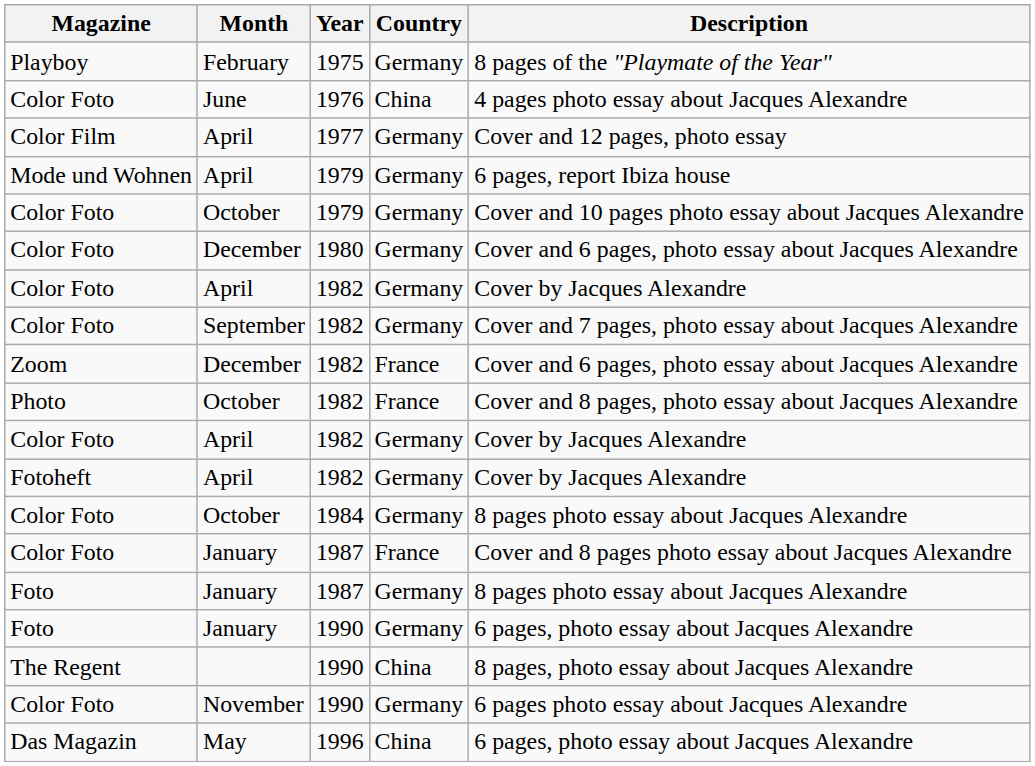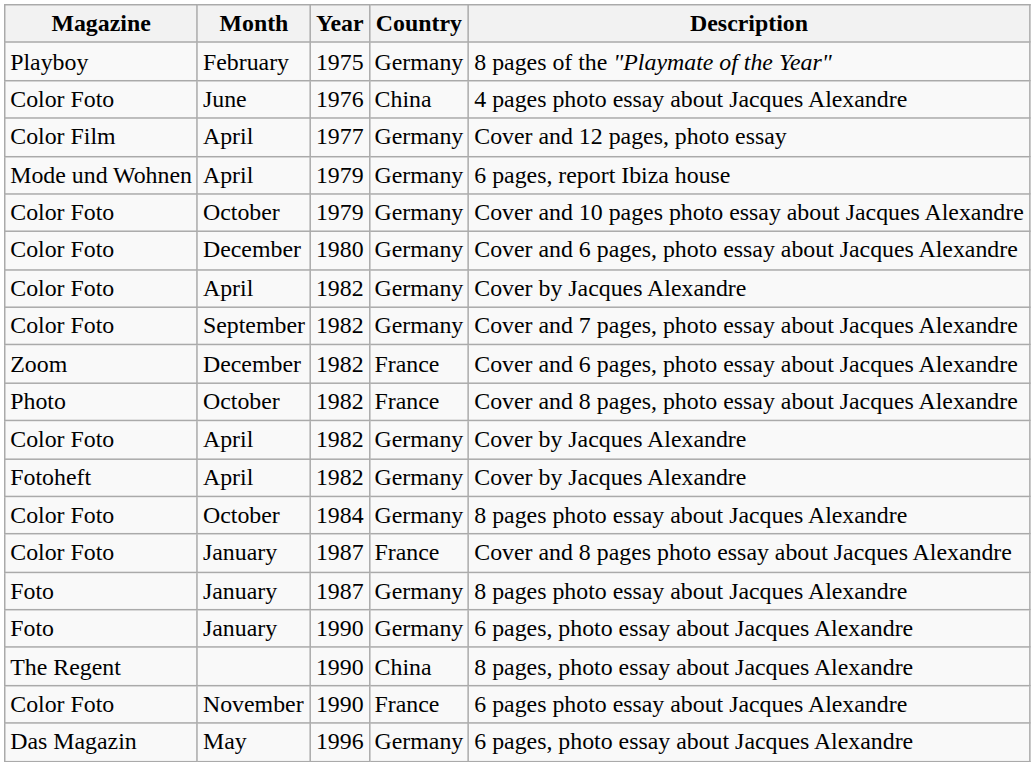 <table class="wikitable sortable">
 <tr>
 <th>Magazine</th>
 <th>Month</th>
 <th>Year</th>
 <th>Country</th>
 <th>Description</th>
 </tr>
 <tr>
 <td>Playboy</td>
 <td>February</td>
 <td>1975</td>
 <td>Germany</td>
 <td>8 pages of the <em>"Playmate of the Year"</em></td>
 </tr>
 <tr>
 <td>Color Foto</td>
 <td>June</td>
 <td>1976</td>
 <td>China</td>
 <td>4 pages photo essay about Jacques Alexandre</td>
 </tr>
 <tr>
 <td>Color Film</td>
 <td>April</td>
 <td>1977</td>
 <td>Germany</td>
 <td>Cover and 12 pages, photo essay</td>
 </tr>
 <tr>
 <td>Mode und Wohnen</td>
 <td>April</td>
 <td>1979</td>
 <td>Germany</td>
 <td>6 pages, report Ibiza house</td>
 </tr>
 <tr>
 <td>Color Foto</td>
 <td>October</td>
 <td>1979</td>
 <td>Germany</td>
 <td>Cover and 10 pages photo essay about Jacques Alexandre</td>
 </tr>
 <tr>
 <td>Color Foto</td>
 <td>December</td>
 <td>1980</td>
 <td>Germany</td>
 <td>Cover and 6 pages, photo essay about Jacques Alexandre</td>
 </tr>
 <tr>
 <td>Color Foto</td>
 <td>April</td>
 <td>1982</td>
 <td>Germany</td>
 <td>Cover by Jacques Alexandre</td>
 </tr>
 <tr>
 <td>Color Foto</td>
 <td>September</td>
 <td>1982</td>
 <td>Germany</td>
 <td>Cover and 7 pages, photo essay about Jacques Alexandre</td>
 </tr>
 <tr>
 <td>Zoom</td>
 <td>December</td>
 <td>1982</td>
 <td>France</td>
 <td>Cover and 6 pages, photo essay about Jacques Alexandre</td>
 </tr>
 <tr>
 <td>Photo</td>
 <td>October</td>
 <td>1982</td>
 <td>France</td>
 <td>Cover and 8 pages, photo essay about Jacques Alexandre</td>
 </tr>
 <tr>
 <td>Color Foto</td>
 <td>April</td>
 <td>1982</td>
 <td>Germany</td>
 <td>Cover by Jacques Alexandre</td>
 </tr>
 <tr>
 <td>Fotoheft</td>
 <td>April</td>
 <td>1982</td>
 <td>Germany</td>
 <td>Cover by Jacques Alexandre</td>
 </tr>
 <tr>
 <td>Color Foto</td>
 <td>October</td>
 <td>1984</td>
 <td>Germany</td>
 <td>8 pages photo essay about Jacques Alexandre</td>
 </tr>
 <tr>
 <td>Color Foto</td>
 <td>January</td>
 <td>1987</td>
 <td>France</td>
 <td>Cover and 8 pages photo essay about Jacques Alexandre</td>
 </tr>
 <tr>
 <td>Foto</td>
 <td>January</td>
 <td>1987</td>
 <td>Germany</td>
 <td>8 pages photo essay about Jacques Alexandre</td>
 </tr>
 <tr>
 <td>Foto</td>
 <td>January</td>
 <td>1990</td>
 <td>Germany</td>
 <td>6 pages, photo essay about Jacques Alexandre</td>
 </tr>
 <tr>
 <td>The Regent</td>
 <td></td>
 <td>1990</td>
 <td>China</td>
 <td>8 pages, photo essay about Jacques Alexandre</td>
 </tr>
 <tr>
 <td>Color Foto</td>
 <td>November</td>
 <td>1990</td>
-<td>Germany</td>
+<td>France</td>
 <td>6 pages photo essay about Jacques Alexandre</td>
 </tr>
 <tr>
 <td>Das Magazin</td>
 <td>May</td>
 <td>1996</td>
-<td>China</td>
+<td>Germany</td>
 <td>6 pages, photo essay about Jacques Alexandre</td>
 </tr>
 </table>
